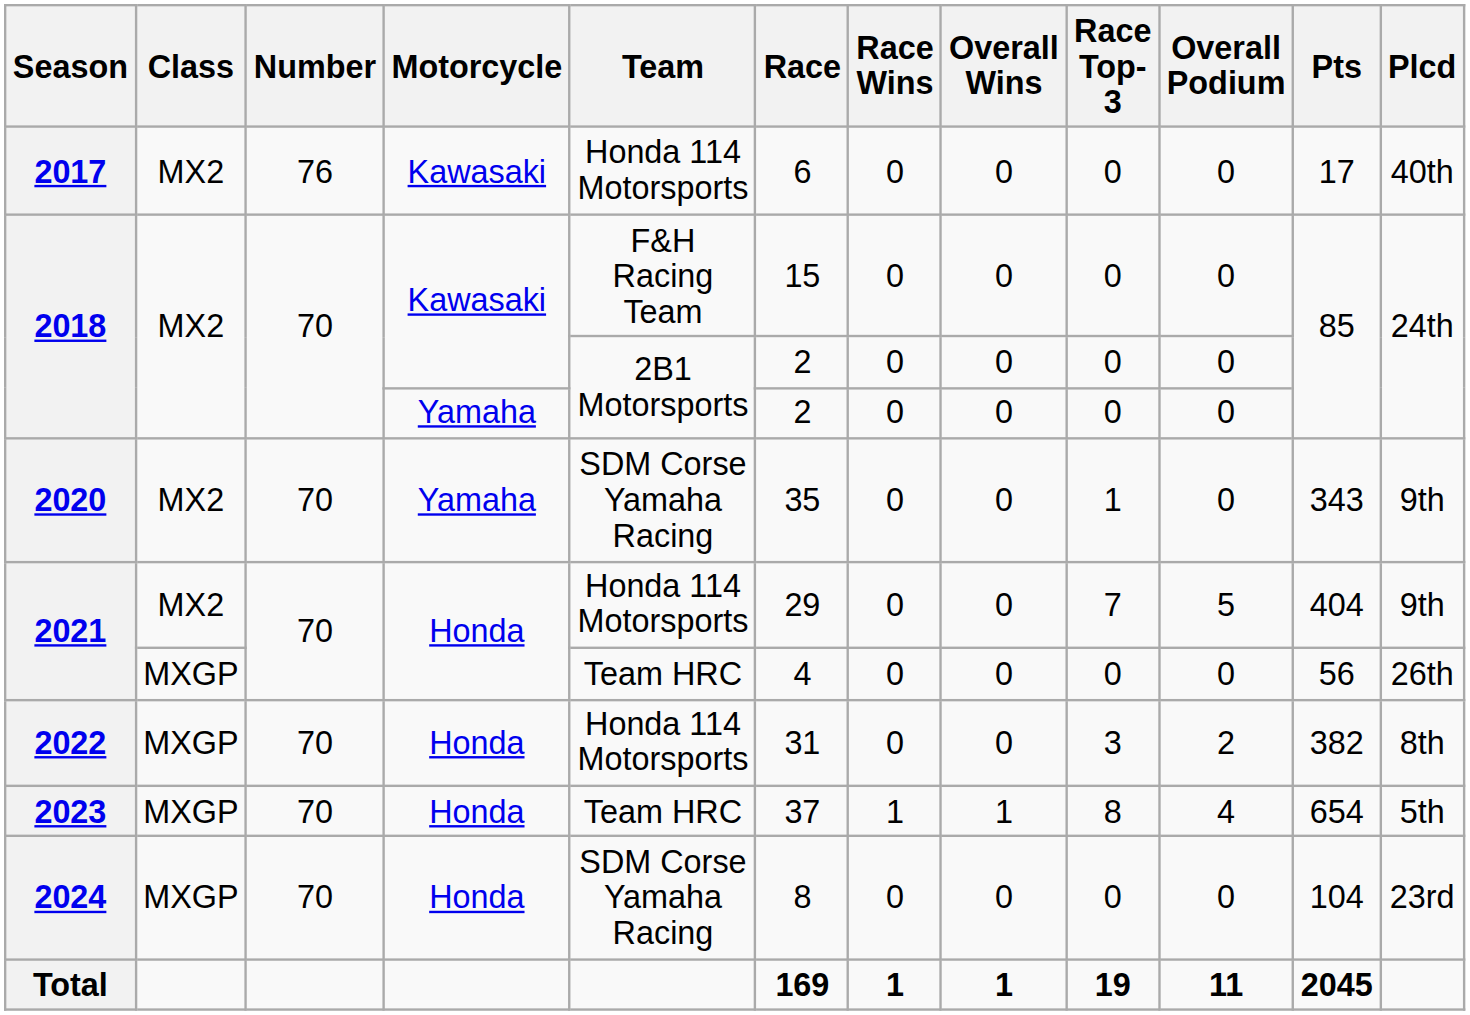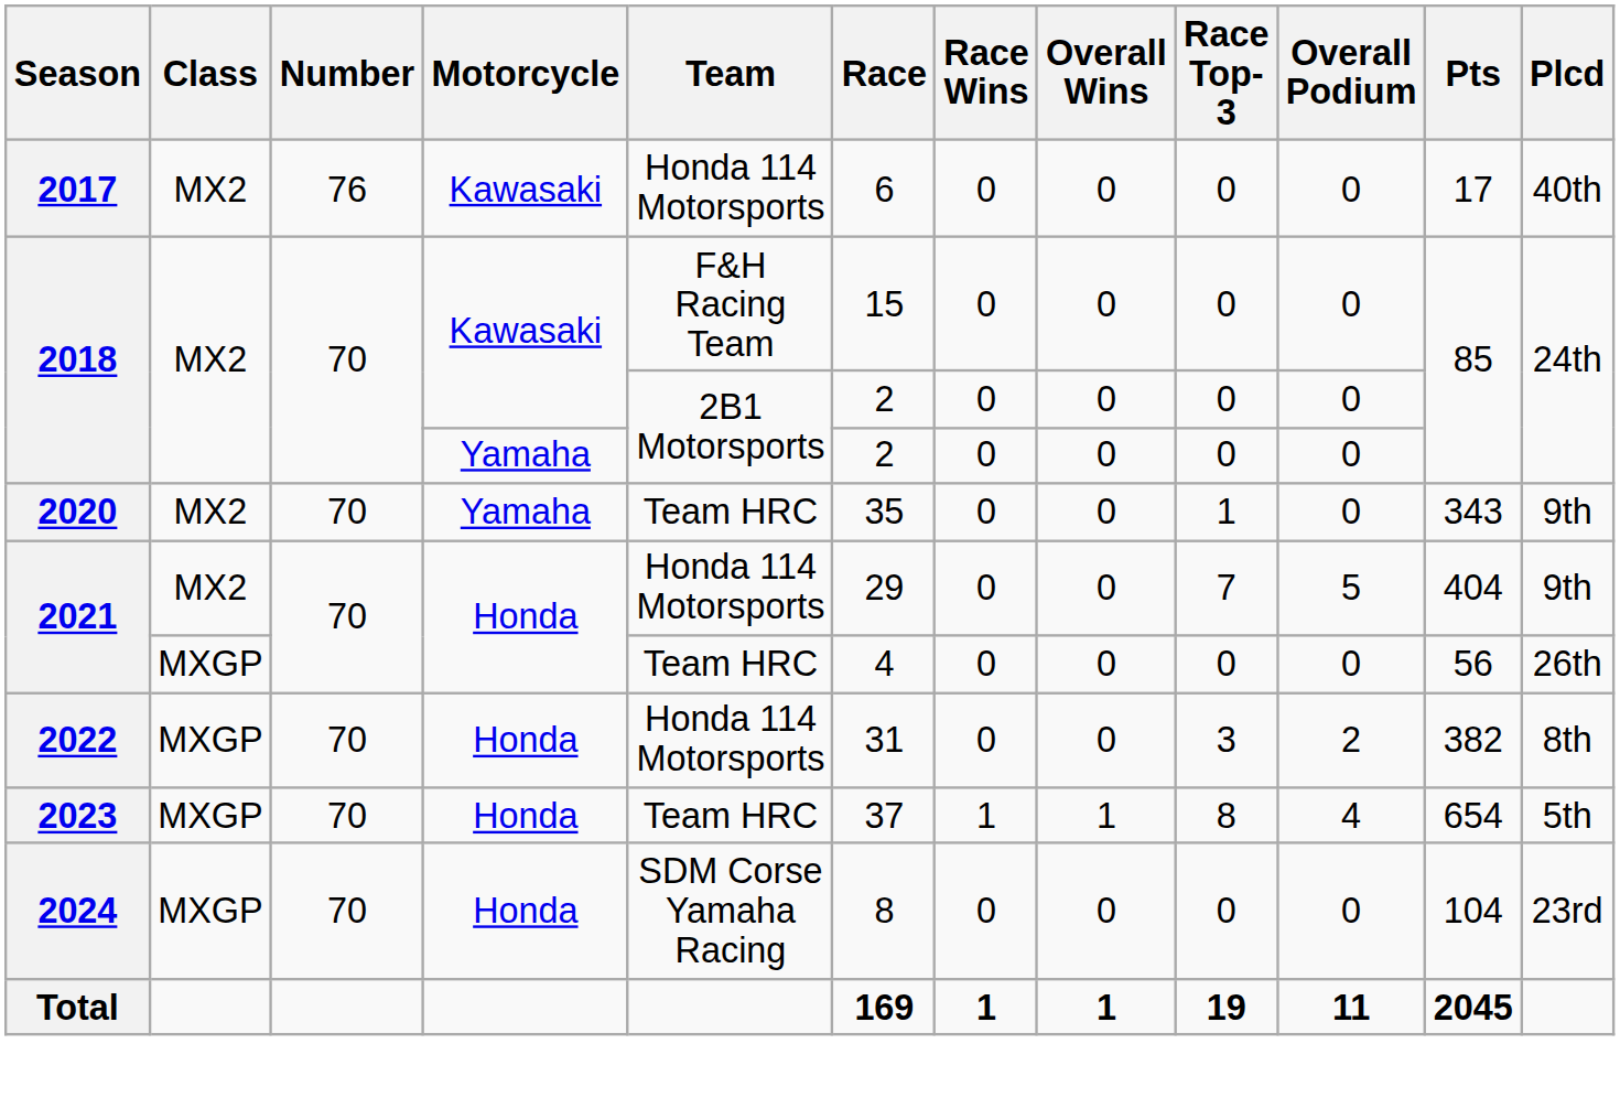 <table class="wikitable" style="font-size: 85%; text-align:center">
 <tr>
 <th>Season</th>
 <th>Class</th>
 <th>Number</th>
 <th>Motorcycle</th>
 <th>Team</th>
 <th>Race</th>
 <th>Race Wins</th>
 <th>Overall Wins</th>
 <th>Race Top-3</th>
 <th>Overall Podium</th>
 <th>Pts</th>
 <th>Plcd</th>
 </tr>
 <tr>
 <th><a href='#'>2017</a></th>
 <td>MX2</td>
 <td>76</td>
 <td><a href='#'>Kawasaki</a></td>
 <td>Honda 114 Motorsports</td>
 <td>6</td>
 <td>0</td>
 <td>0</td>
 <td>0</td>
 <td>0</td>
 <td>17</td>
 <td>40th</td>
 </tr>
 <tr>
 <th rowspan=3><a href='#'>2018</a></th>
 <td rowspan=3>MX2</td>
 <td rowspan=3>70</td>
 <td rowspan=2><a href='#'>Kawasaki</a></td>
 <td>F&H Racing Team</td>
 <td>15</td>
 <td>0</td>
 <td>0</td>
 <td>0</td>
 <td>0</td>
 <td rowspan=3>85</td>
 <td rowspan=3>24th</td>
 </tr>
 <tr>
 <td rowspan=2>2B1 Motorsports</td>
 <td>2</td>
 <td>0</td>
 <td>0</td>
 <td>0</td>
 <td>0</td>
 </tr>
 <tr>
 <td><a href='#'>Yamaha</a></td>
 <td>2</td>
 <td>0</td>
 <td>0</td>
 <td>0</td>
 <td>0</td>
 </tr>
 <tr>
 <th><a href='#'>2020</a></th>
 <td>MX2</td>
 <td>70</td>
 <td><a href='#'>Yamaha</a></td>
-<td>SDM Corse Yamaha Racing</td>
+<td>Team HRC</td>
 <td>35</td>
 <td>0</td>
 <td>0</td>
 <td>1</td>
 <td>0</td>
 <td>343</td>
 <td>9th</td>
 </tr>
 <tr>
 <th rowspan=2><a href='#'>2021</a></th>
 <td>MX2</td>
 <td rowspan=2>70</td>
 <td rowspan=2><a href='#'>Honda</a></td>
 <td>Honda 114 Motorsports</td>
 <td>29</td>
 <td>0</td>
 <td>0</td>
 <td>7</td>
 <td>5</td>
 <td>404</td>
 <td>9th</td>
 </tr>
 <tr>
 <td>MXGP</td>
 <td>Team HRC</td>
 <td>4</td>
 <td>0</td>
 <td>0</td>
 <td>0</td>
 <td>0</td>
 <td>56</td>
 <td>26th</td>
 </tr>
 <tr>
 <th><a href='#'>2022</a></th>
 <td>MXGP</td>
 <td>70</td>
 <td><a href='#'>Honda</a></td>
 <td>Honda 114 Motorsports</td>
 <td>31</td>
 <td>0</td>
 <td>0</td>
 <td>3</td>
 <td>2</td>
 <td>382</td>
 <td>8th</td>
 </tr>
 <tr>
 <th><a href='#'>2023</a></th>
 <td>MXGP</td>
 <td>70</td>
 <td><a href='#'>Honda</a></td>
 <td>Team HRC</td>
 <td>37</td>
 <td>1</td>
 <td>1</td>
 <td>8</td>
 <td>4</td>
 <td>654</td>
 <td>5th</td>
 </tr>
 <tr>
 <th><a href='#'>2024</a></th>
 <td>MXGP</td>
 <td>70</td>
 <td><a href='#'>Honda</a></td>
 <td>SDM Corse Yamaha Racing</td>
 <td>8</td>
 <td>0</td>
 <td>0</td>
 <td>0</td>
 <td>0</td>
 <td>104</td>
 <td>23rd</td>
 </tr>
 <tr>
 <th>Total</th>
 <td></td>
 <td></td>
 <td></td>
 <td></td>
 <td><strong>169</strong></td>
 <td><strong>1</strong></td>
 <td><strong>1</strong></td>
 <td><strong>19</strong></td>
 <td><strong>11</strong></td>
 <td><strong>2045</strong></td>
 <td></td>
 </tr>
 </table>
